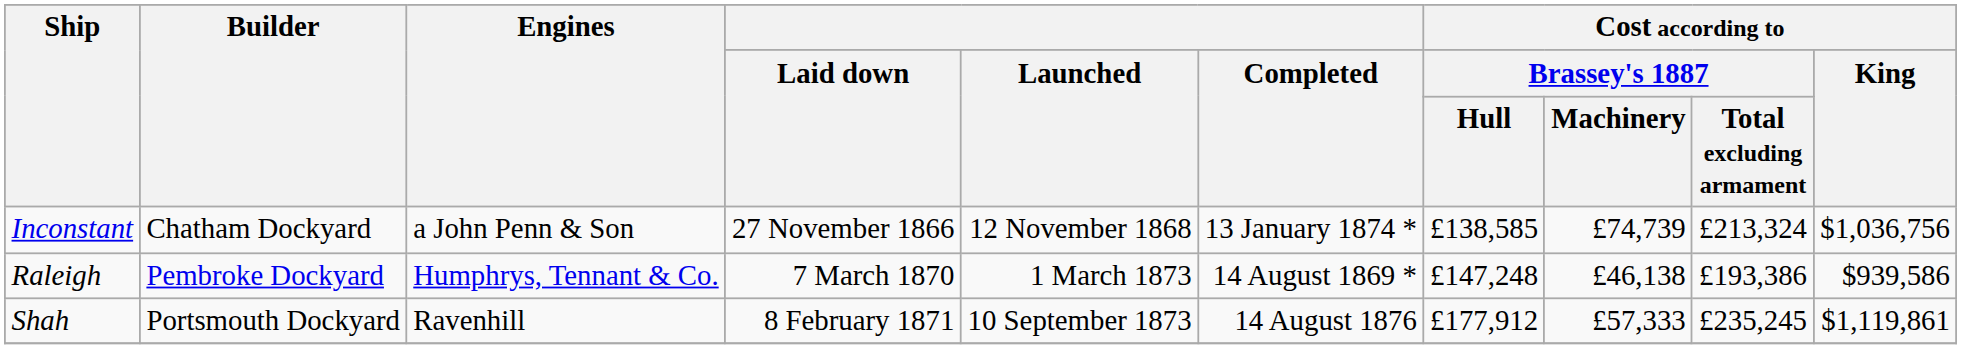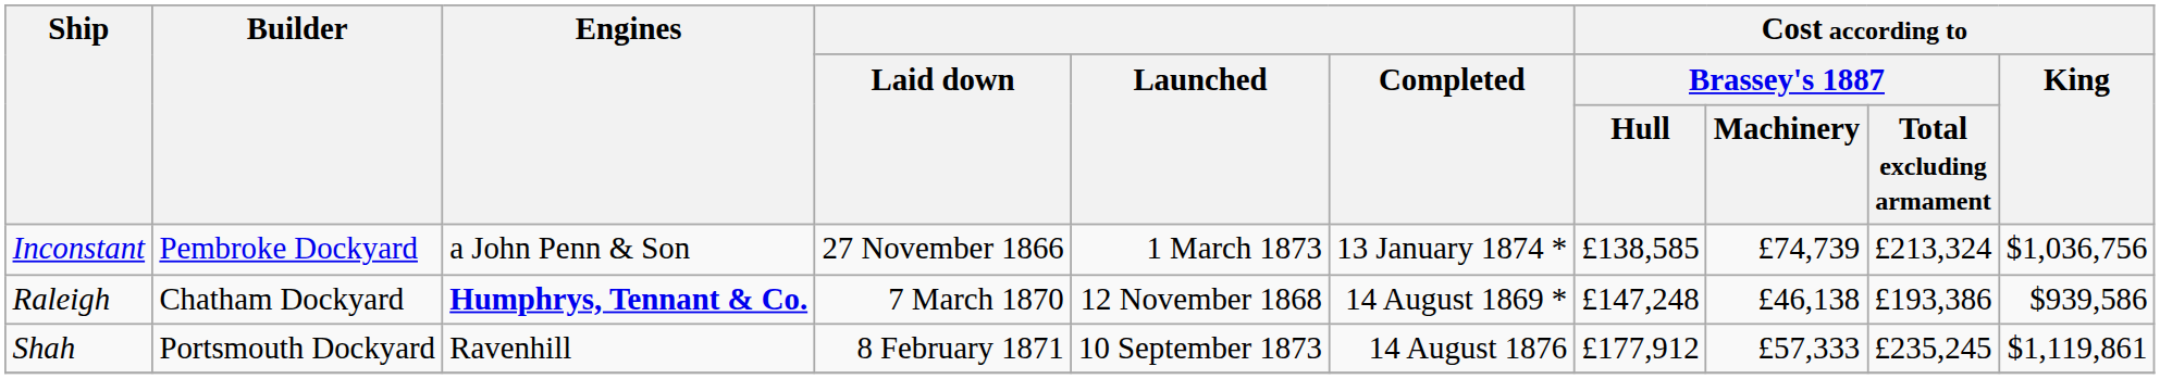 <table class="wikitable">
 <tr valign="top">
 <th rowspan=3>Ship</th>
 <th align = center rowspan=3>Builder</th>
 <th align = center rowspan=3>Engines</th>
 <th colspan = 3></th>
 <th colspan = 4>Cost<small> according to</small></th>
 </tr>
 <tr valign="top">
 <th rowspan = 2 align = center>Laid down</th>
 <th rowspan = 2 align = center>Launched</th>
 <th rowspan = 2 align = center>Completed</th>
 <th align = center colspan= 3><a href='#'>Brassey's 1887</a></th>
 <th align = center rowspan= 2>King</th>
 </tr>
 <tr valign="top">
 <th align="center">Hull</th>
 <th align="center">Machinery</th>
 <th align="center">Total<br><small>excluding<br>armament</small></th>
 </tr>
 <tr valign="top">
 <td><a href='#'><em>Inconstant</em></a></td>
-<td>Chatham Dockyard</td>
+<td><a href='#'>Pembroke Dockyard</a></td>
 <td>a  John Penn & Son</td>
 <td align=right>27 November 1866</td>
-<td align=right>12 November 1868</td>
+<td align=right>1 March 1873</td>
 <td align=right>13 January 1874 *</td>
 <td align= right>£138,585</td>
 <td align= right>£74,739</td>
 <td align= right>£213,324</td>
 <td align= right>$1,036,756</td>
 </tr>
 <tr valign="top">
 <td><em>Raleigh</em></td>
-<td><a href='#'>Pembroke Dockyard</a></td>
-<td><a href='#'>Humphrys, Tennant & Co.</a></td>
+<td>Chatham Dockyard</td>
+<td><strong><a href='#'>Humphrys, Tennant & Co.</a></strong></td>
 <td align=right>7 March 1870</td>
-<td align=right>1 March 1873</td>
+<td align=right>12 November 1868</td>
 <td align=right>14 August 1869 *</td>
 <td align= right>£147,248</td>
 <td align= right>£46,138</td>
 <td align= right>£193,386</td>
 <td align= right>$939,586</td>
 </tr>
 <tr valign="top">
 <td><em>Shah</em></td>
 <td>Portsmouth Dockyard</td>
 <td>Ravenhill</td>
 <td align=right>8 February 1871</td>
 <td align=right>10 September 1873</td>
 <td align=right>14 August 1876</td>
 <td align= right>£177,912</td>
 <td align= right>£57,333</td>
 <td align= right>£235,245</td>
 <td align= right>$1,119,861</td>
 </tr>
 <tr>
 </tr>
 </table>
